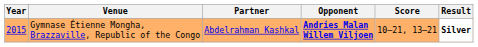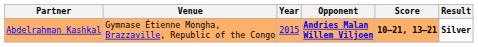 <table class="sortable wikitable" style="font-size: 90%;">
 <tr>
+<th>Partner</th>
+<th>Venue</th>
 <th>Year</th>
-<th>Venue</th>
-<th>Partner</th>
 <th>Opponent</th>
 <th>Score</th>
 <th>Result</th>
 </tr>
 <tr style="background:#FFB069">
+<td align="left"> <a href='#'>Abdelrahman Kashkal</a></td>
+<td align="left">Gymnase Étienne Mongha,<br><a href='#'>Brazzaville</a>, Republic of the Congo</td>
 <td align="center"><a href='#'>2015</a></td>
-<td align="left">Gymnase Étienne Mongha,<br><a href='#'>Brazzaville</a>, Republic of the Congo</td>
-<td align="left"> <a href='#'>Abdelrahman Kashkal</a></td>
 <td align="left"><strong> <a href='#'>Andries Malan</a><br> <a href='#'>Willem Viljoen</a></strong></td>
-<td align="left">10–21, 13–21</td>
+<td align="left"><strong>10–21, 13–21</strong></td>
 <td style="text-align:left; background:white"> <strong>Silver</strong></td>
 </tr>
 </table>
